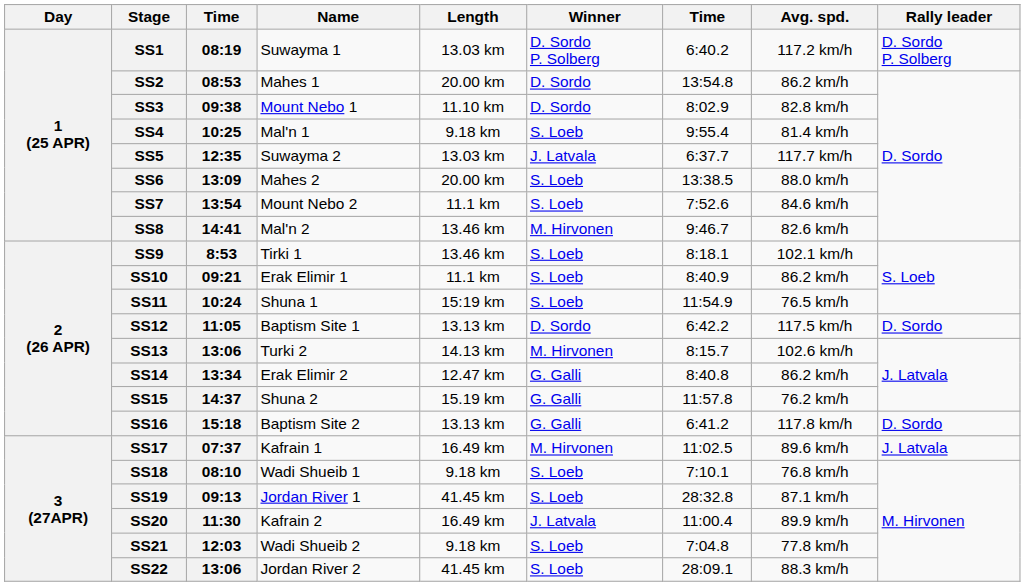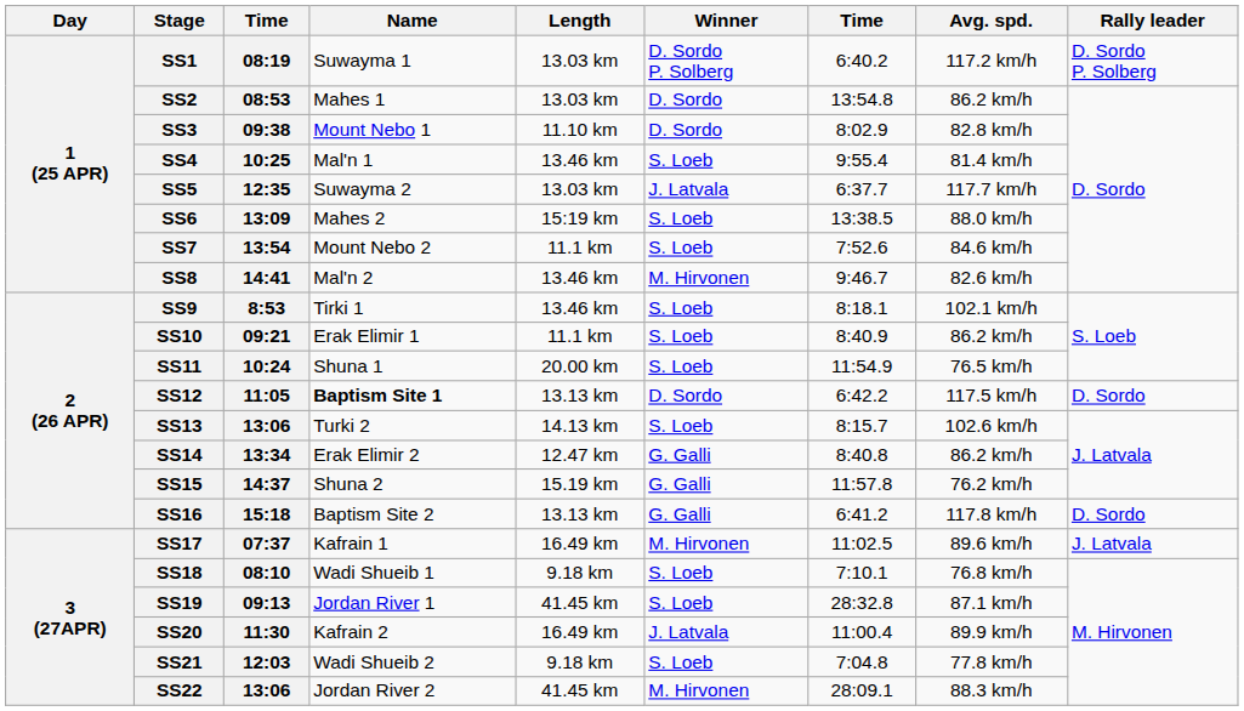 <table class="wikitable" width=100% style="text-align: center; font-size: 90%; max-width: 950px;">
 <tr>
 <th>Day</th>
 <th>Stage</th>
 <th>Time</th>
 <th>Name</th>
 <th>Length</th>
 <th>Winner</th>
 <th>Time</th>
 <th>Avg. spd.</th>
 <th>Rally leader</th>
 </tr>
 <tr>
 <th rowspan="8">1<br>(25 APR)</th>
 <th>SS1</th>
 <th>08:19</th>
 <td align=left>Suwayma 1</td>
 <td>13.03 km</td>
 <td align=left> <a href='#'>D. Sordo</a><br>  <a href='#'>P. Solberg</a></td>
 <td>6:40.2</td>
 <td>117.2 km/h</td>
 <td align=left> <a href='#'>D. Sordo</a><br>  <a href='#'>P. Solberg</a></td>
 </tr>
 <tr>
 <th>SS2</th>
 <th>08:53</th>
 <td align=left>Mahes 1</td>
-<td>20.00 km</td>
+<td>13.03 km</td>
 <td align=left> <a href='#'>D. Sordo</a></td>
 <td>13:54.8</td>
 <td>86.2 km/h</td>
 <td align=left rowspan=7> <a href='#'>D. Sordo</a></td>
 </tr>
 <tr>
 <th>SS3</th>
 <th>09:38</th>
 <td align=left><a href='#'>Mount Nebo</a> 1</td>
 <td>11.10 km</td>
 <td align=left> <a href='#'>D. Sordo</a></td>
 <td>8:02.9</td>
 <td>82.8 km/h</td>
 </tr>
 <tr>
 <th>SS4</th>
 <th>10:25</th>
 <td align=left>Mal'n 1</td>
-<td>9.18 km</td>
+<td>13.46 km</td>
 <td align=left> <a href='#'>S. Loeb</a></td>
 <td>9:55.4</td>
 <td>81.4 km/h</td>
 </tr>
 <tr>
 <th>SS5</th>
 <th>12:35</th>
 <td align=left>Suwayma 2</td>
 <td>13.03 km</td>
 <td align=left> <a href='#'>J. Latvala</a></td>
 <td>6:37.7</td>
 <td>117.7 km/h</td>
 </tr>
 <tr>
 <th>SS6</th>
 <th>13:09</th>
 <td align=left>Mahes 2</td>
-<td>20.00 km</td>
+<td>15:19 km</td>
 <td align=left> <a href='#'>S. Loeb</a></td>
 <td>13:38.5</td>
 <td>88.0 km/h</td>
 </tr>
 <tr>
 <th>SS7</th>
 <th>13:54</th>
 <td align=left>Mount Nebo 2</td>
 <td>11.1 km</td>
 <td align=left> <a href='#'>S. Loeb</a></td>
 <td>7:52.6</td>
 <td>84.6 km/h</td>
 </tr>
 <tr>
 <th>SS8</th>
 <th>14:41</th>
 <td align=left>Mal'n 2</td>
 <td>13.46 km</td>
 <td align=left> <a href='#'>M. Hirvonen</a></td>
 <td>9:46.7</td>
 <td>82.6 km/h</td>
 </tr>
 <tr>
 <th rowspan="8">2<br>(26 APR)</th>
 <th>SS9</th>
 <th>8:53</th>
 <td align=left>Tirki 1</td>
 <td>13.46 km</td>
 <td align=left> <a href='#'>S. Loeb</a></td>
 <td>8:18.1</td>
 <td>102.1 km/h</td>
 <td align=left rowspan=3> <a href='#'>S. Loeb</a></td>
 </tr>
 <tr>
 <th>SS10</th>
 <th>09:21</th>
 <td align=left>Erak Elimir 1</td>
 <td>11.1 km</td>
 <td align=left> <a href='#'>S. Loeb</a></td>
 <td>8:40.9</td>
 <td>86.2 km/h</td>
 </tr>
 <tr>
 <th>SS11</th>
 <th>10:24</th>
 <td align=left>Shuna 1</td>
-<td>15:19 km</td>
+<td>20.00 km</td>
 <td align=left> <a href='#'>S. Loeb</a></td>
 <td>11:54.9</td>
 <td>76.5 km/h</td>
 </tr>
 <tr>
 <th>SS12</th>
 <th>11:05</th>
-<td align=left>Baptism Site 1</td>
+<td align=left><strong>Baptism Site 1</strong></td>
 <td>13.13 km</td>
 <td align=left> <a href='#'>D. Sordo</a></td>
 <td>6:42.2</td>
 <td>117.5 km/h</td>
 <td align=left> <a href='#'>D. Sordo</a></td>
 </tr>
 <tr>
 <th>SS13</th>
 <th>13:06</th>
 <td align=left>Turki 2</td>
 <td>14.13 km</td>
-<td align=left> <a href='#'>M. Hirvonen</a></td>
+<td align=left> <a href='#'>S. Loeb</a></td>
 <td>8:15.7</td>
 <td>102.6 km/h</td>
 <td align=left rowspan=3> <a href='#'>J. Latvala</a></td>
 </tr>
 <tr>
 <th>SS14</th>
 <th>13:34</th>
 <td align=left>Erak Elimir 2</td>
 <td>12.47 km</td>
 <td align=left> <a href='#'>G. Galli</a></td>
 <td>8:40.8</td>
 <td>86.2 km/h</td>
 </tr>
 <tr>
 <th>SS15</th>
 <th>14:37</th>
 <td align=left>Shuna 2</td>
 <td>15.19 km</td>
 <td align=left> <a href='#'>G. Galli</a></td>
 <td>11:57.8</td>
 <td>76.2 km/h</td>
 </tr>
 <tr>
 <th>SS16</th>
 <th>15:18</th>
 <td align=left>Baptism Site 2</td>
 <td>13.13 km</td>
 <td align=left> <a href='#'>G. Galli</a></td>
 <td>6:41.2</td>
 <td>117.8 km/h</td>
 <td align=left> <a href='#'>D. Sordo</a></td>
 </tr>
 <tr>
 <th rowspan="6">3<br>(27APR)</th>
 <th>SS17</th>
 <th>07:37</th>
 <td align=left>Kafrain 1</td>
 <td>16.49 km</td>
 <td align=left> <a href='#'>M. Hirvonen</a></td>
 <td>11:02.5</td>
 <td>89.6 km/h</td>
 <td align=left> <a href='#'>J. Latvala</a></td>
 </tr>
 <tr>
 <th>SS18</th>
 <th>08:10</th>
 <td align=left>Wadi Shueib 1</td>
 <td>9.18 km</td>
 <td align=left> <a href='#'>S. Loeb</a></td>
 <td>7:10.1</td>
 <td>76.8 km/h</td>
 <td align=left rowspan=5> <a href='#'>M. Hirvonen</a></td>
 </tr>
 <tr>
 <th>SS19</th>
 <th>09:13</th>
 <td align=left><a href='#'>Jordan River</a> 1</td>
 <td>41.45 km</td>
 <td align=left> <a href='#'>S. Loeb</a></td>
 <td>28:32.8</td>
 <td>87.1 km/h</td>
 </tr>
 <tr>
 <th>SS20</th>
 <th>11:30</th>
 <td align=left>Kafrain 2</td>
 <td>16.49 km</td>
 <td align=left> <a href='#'>J. Latvala</a></td>
 <td>11:00.4</td>
 <td>89.9 km/h</td>
 </tr>
 <tr>
 <th>SS21</th>
 <th>12:03</th>
 <td align=left>Wadi Shueib 2</td>
 <td>9.18 km</td>
 <td align=left> <a href='#'>S. Loeb</a></td>
 <td>7:04.8</td>
 <td>77.8 km/h</td>
 </tr>
 <tr>
 <th>SS22</th>
 <th>13:06</th>
 <td align=left>Jordan River 2</td>
 <td>41.45 km</td>
-<td align=left> <a href='#'>S. Loeb</a></td>
+<td align=left> <a href='#'>M. Hirvonen</a></td>
 <td>28:09.1</td>
 <td>88.3 km/h</td>
 </tr>
 </table>
